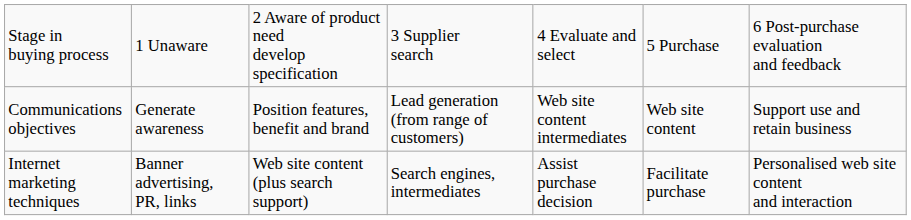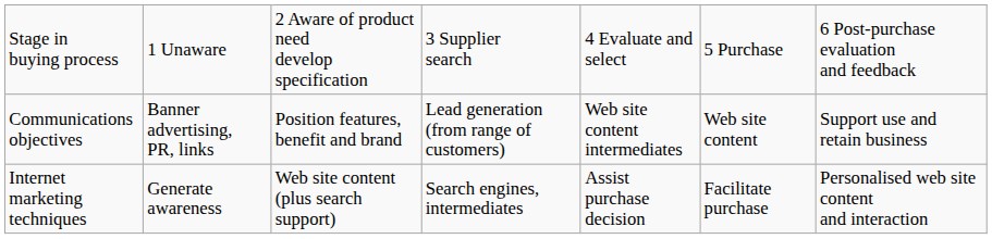 <table class="wikitable sortable mw-collapsible">
 <tr>
 <td>Stage in<br>buying process</td>
 <td>1 Unaware</td>
 <td>2 Aware of product need<br>develop specification</td>
 <td>3 Supplier<br>search</td>
 <td>4 Evaluate and<br>select</td>
 <td>5 Purchase</td>
 <td>6 Post-purchase evaluation<br>and feedback</td>
 </tr>
 <tr>
 <td>Communications<br>objectives</td>
-<td>Generate awareness</td>
+<td>Banner advertising,<br>PR, links</td>
 <td>Position features,<br>benefit and brand</td>
 <td>Lead generation<br>(from range of customers)</td>
 <td>Web site content<br>intermediates</td>
 <td>Web site content</td>
 <td>Support use and<br>retain business</td>
 </tr>
 <tr>
 <td>Internet marketing<br>techniques</td>
-<td>Banner advertising,<br>PR, links</td>
+<td>Generate awareness</td>
 <td>Web site content<br>(plus search support)</td>
 <td>Search engines,<br>intermediates</td>
 <td>Assist purchase<br>decision</td>
 <td>Facilitate purchase</td>
 <td>Personalised web site content<br>and interaction</td>
 </tr>
 </table>
